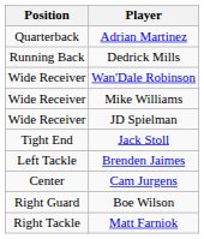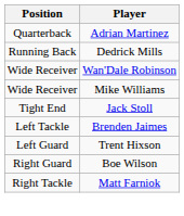 <table class="wikitable" style="text-align: center;">
 <tr>
 <th>Position</th>
 <th>Player</th>
 </tr>
 <tr>
 <td>Quarterback</td>
 <td><a href='#'>Adrian Martinez</a></td>
 </tr>
 <tr>
 <td>Running Back</td>
 <td>Dedrick Mills</td>
 </tr>
 <tr>
 <td>Wide Receiver</td>
 <td><a href='#'>Wan'Dale Robinson</a></td>
 </tr>
 <tr>
 <td>Wide Receiver</td>
 <td>Mike Williams</td>
 </tr>
 <tr>
-<td>Wide Receiver</td>
-<td>JD Spielman</td>
-</tr>
-<tr>
 <td>Tight End</td>
 <td><a href='#'>Jack Stoll</a></td>
 </tr>
 <tr>
 <td>Left Tackle</td>
 <td><a href='#'>Brenden Jaimes</a></td>
 </tr>
 <tr>
-<td>Center</td>
-<td><a href='#'>Cam Jurgens</a></td>
+<td>Left Guard</td>
+<td>Trent Hixson</td>
 </tr>
 <tr>
 <td>Right Guard</td>
 <td>Boe Wilson</td>
 </tr>
 <tr>
 <td>Right Tackle</td>
 <td><a href='#'>Matt Farniok</a></td>
 </tr>
 </table>
